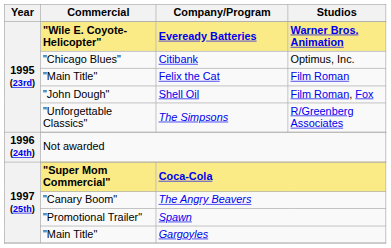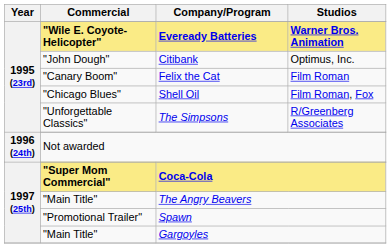 <table class="wikitable" style="width:90%;">
 <tr>
 <th style="width:3%;">Year</th>
 <th style="width:20%;">Commercial</th>
 <th style="width:15%;">Company/Program</th>
 <th style="width:15%;">Studios</th>
 </tr>
 <tr>
 <th rowspan="6" style="text-align:center;">1995 <br><small>(<a href='#'>23rd</a>)</small><br></th>
 </tr>
 <tr style="background:#FAEB86;">
 <td><strong>"Wile E. Coyote-Helicopter"</strong></td>
 <td><strong><a href='#'>Eveready Batteries</a></strong></td>
 <td><strong><a href='#'>Warner Bros. Animation</a></strong></td>
 </tr>
 <tr>
-<td>"Chicago Blues"</td>
+<td>"John Dough"</td>
 <td><a href='#'>Citibank</a></td>
 <td>Optimus, Inc.</td>
 </tr>
 <tr>
-<td>"Main Title"</td>
+<td>"Canary Boom"</td>
 <td><a href='#'>Felix the Cat</a></td>
 <td><a href='#'>Film Roman</a></td>
 </tr>
 <tr>
-<td>"John Dough"</td>
+<td>"Chicago Blues"</td>
 <td><a href='#'>Shell Oil</a></td>
 <td><a href='#'>Film Roman</a>, <a href='#'>Fox</a></td>
 </tr>
 <tr>
 <td>"Unforgettable Classics"</td>
 <td><em><a href='#'>The Simpsons</a></em></td>
 <td><a href='#'>R/Greenberg Associates</a></td>
 </tr>
 <tr>
 <th rowspan="2" style="text-align:center;">1996 <br><small>(<a href='#'>24th</a>)</small><br></th>
 </tr>
 <tr>
 <td colspan="3">Not awarded</td>
 </tr>
 <tr>
 <th rowspan="5" style="text-align:center;">1997 <br><small>(<a href='#'>25th</a>)</small><br></th>
 </tr>
 <tr style="background:#FAEB86;">
 <td><strong>"Super Mom Commercial"</strong></td>
 <td colspan="2"><strong><a href='#'>Coca-Cola</a></strong></td>
 </tr>
 <tr>
-<td>"Canary Boom"</td>
+<td>"Main Title"</td>
 <td colspan="2"><em><a href='#'>The Angry Beavers</a></em></td>
 </tr>
 <tr>
 <td>"Promotional Trailer"</td>
 <td colspan="2"><em><a href='#'>Spawn</a></em></td>
 </tr>
 <tr>
 <td>"Main Title"</td>
 <td colspan="2"><em><a href='#'>Gargoyles</a></em></td>
 </tr>
 <tr>
 </tr>
 </table>
